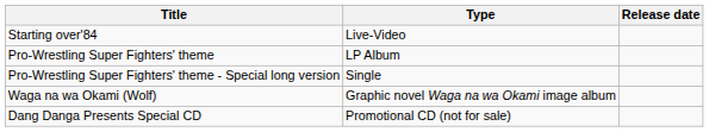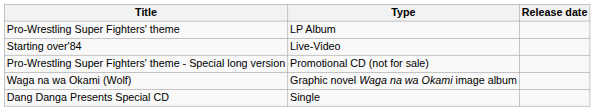 <table class="wikitable">
 <tr>
 <th>Title</th>
 <th>Type</th>
 <th>Release date</th>
 </tr>
 <tr>
+<td>Pro-Wrestling Super Fighters' theme</td>
+<td>LP Album</td>
+<td></td>
+</tr>
+<tr>
 <td>Starting over'84</td>
 <td>Live-Video</td>
 <td></td>
 </tr>
 <tr>
-<td>Pro-Wrestling Super Fighters' theme</td>
-<td>LP Album</td>
-<td></td>
-</tr>
-<tr>
 <td>Pro-Wrestling Super Fighters' theme - Special long version</td>
-<td>Single</td>
+<td>Promotional CD (not for sale)</td>
 <td></td>
 </tr>
 <tr>
 <td>Waga na wa Okami (Wolf)</td>
 <td>Graphic novel <em>Waga na wa Okami</em> image album</td>
 <td></td>
 </tr>
 <tr>
 <td>Dang Danga Presents Special CD</td>
-<td>Promotional CD (not for sale)</td>
+<td>Single</td>
 <td></td>
 </tr>
 </table>
